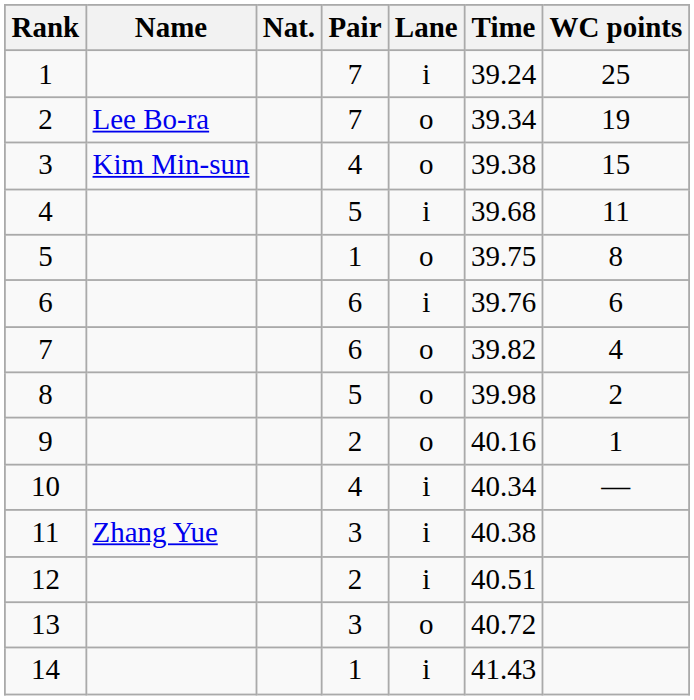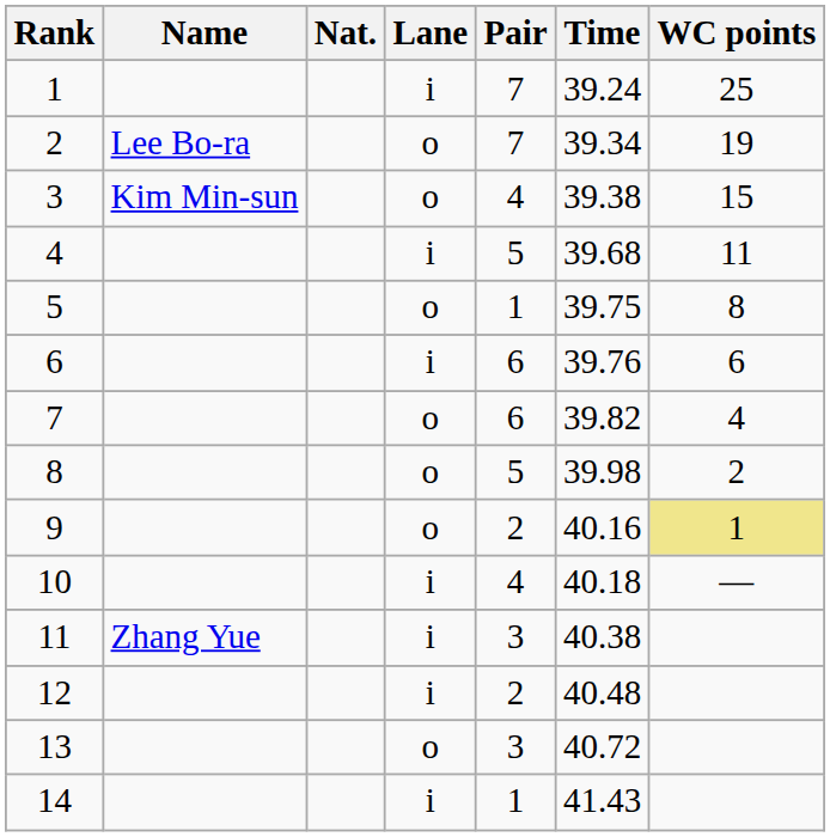 <table class="wikitable sortable" style="text-align:center">
 <tr>
 <th>Rank</th>
 <th>Name</th>
 <th>Nat.</th>
+<th>Lane</th>
 <th>Pair</th>
-<th>Lane</th>
 <th>Time</th>
 <th>WC points</th>
 </tr>
 <tr>
 <td>1</td>
 <td align=left></td>
 <td></td>
+<td>i</td>
 <td>7</td>
-<td>i</td>
 <td>39.24</td>
 <td>25</td>
 </tr>
 <tr>
 <td>2</td>
 <td align=left><a href='#'>Lee Bo-ra</a></td>
 <td></td>
+<td>o</td>
 <td>7</td>
-<td>o</td>
 <td>39.34</td>
 <td>19</td>
 </tr>
 <tr>
 <td>3</td>
 <td align=left><a href='#'>Kim Min-sun</a></td>
 <td></td>
+<td>o</td>
 <td>4</td>
-<td>o</td>
 <td>39.38</td>
 <td>15</td>
 </tr>
 <tr>
 <td>4</td>
 <td align=left></td>
 <td></td>
+<td>i</td>
 <td>5</td>
-<td>i</td>
 <td>39.68</td>
 <td>11</td>
 </tr>
 <tr>
 <td>5</td>
 <td align=left></td>
 <td></td>
+<td>o</td>
 <td>1</td>
-<td>o</td>
 <td>39.75</td>
 <td>8</td>
 </tr>
 <tr>
 <td>6</td>
 <td align=left></td>
 <td></td>
+<td>i</td>
 <td>6</td>
-<td>i</td>
 <td>39.76</td>
 <td>6</td>
 </tr>
 <tr>
 <td>7</td>
 <td align=left></td>
 <td></td>
+<td>o</td>
 <td>6</td>
-<td>o</td>
 <td>39.82</td>
 <td>4</td>
 </tr>
 <tr>
 <td>8</td>
 <td align=left></td>
 <td></td>
+<td>o</td>
 <td>5</td>
-<td>o</td>
 <td>39.98</td>
 <td>2</td>
 </tr>
 <tr>
 <td>9</td>
 <td align=left></td>
 <td></td>
+<td>o</td>
 <td>2</td>
-<td>o</td>
 <td>40.16</td>
-<td>1</td>
+<td style="background: khaki;">1</td>
 </tr>
 <tr>
 <td>10</td>
 <td align=left></td>
 <td></td>
+<td>i</td>
 <td>4</td>
-<td>i</td>
-<td>40.34</td>
+<td>40.18</td>
 <td>—</td>
 </tr>
 <tr>
 <td>11</td>
 <td align=left><a href='#'>Zhang Yue</a></td>
 <td></td>
+<td>i</td>
 <td>3</td>
-<td>i</td>
 <td>40.38</td>
 <td></td>
 </tr>
 <tr>
 <td>12</td>
 <td align=left></td>
 <td></td>
+<td>i</td>
 <td>2</td>
-<td>i</td>
-<td>40.51</td>
+<td>40.48</td>
 <td></td>
 </tr>
 <tr>
 <td>13</td>
 <td align=left></td>
 <td></td>
+<td>o</td>
 <td>3</td>
-<td>o</td>
 <td>40.72</td>
 <td></td>
 </tr>
 <tr>
 <td>14</td>
 <td align=left></td>
 <td></td>
+<td>i</td>
 <td>1</td>
-<td>i</td>
 <td>41.43</td>
 <td></td>
 </tr>
 </table>
